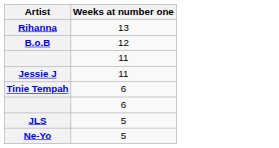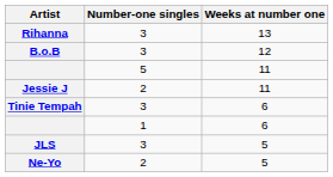 <table class="wikitable plainrowheaders sortable">
 <tr>
 <th scope=col>Artist</th>
+<th scope=col>Number-one singles</th>
 <th scope=col>Weeks at number one</th>
 </tr>
 <tr>
 <th scope=row><a href='#'>Rihanna</a></th>
+<td align=center>3</td>
 <td align=center>13</td>
 </tr>
 <tr>
 <th scope=row><a href='#'>B.o.B</a></th>
+<td align=center>3</td>
 <td align=center>12</td>
 </tr>
 <tr>
 <th scope=row></th>
+<td align=center>5</td>
 <td align=center>11</td>
 </tr>
 <tr>
 <th scope=row><a href='#'>Jessie J</a></th>
+<td align=center>2</td>
 <td align=center>11</td>
 </tr>
 <tr>
 <th scope=row><a href='#'>Tinie Tempah</a></th>
+<td align=center>3</td>
 <td align=center>6</td>
 </tr>
 <tr>
 <th scope=row></th>
+<td align=center>1</td>
 <td align=center>6</td>
 </tr>
 <tr>
 <th scope=row><a href='#'>JLS</a></th>
+<td align=center>3</td>
 <td align=center>5</td>
 </tr>
 <tr>
 <th scope=row><a href='#'>Ne-Yo</a></th>
+<td align=center>2</td>
 <td align=center>5</td>
 </tr>
 </table>
